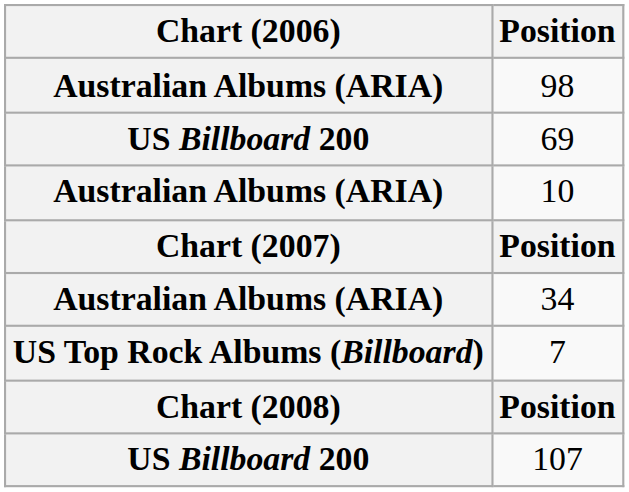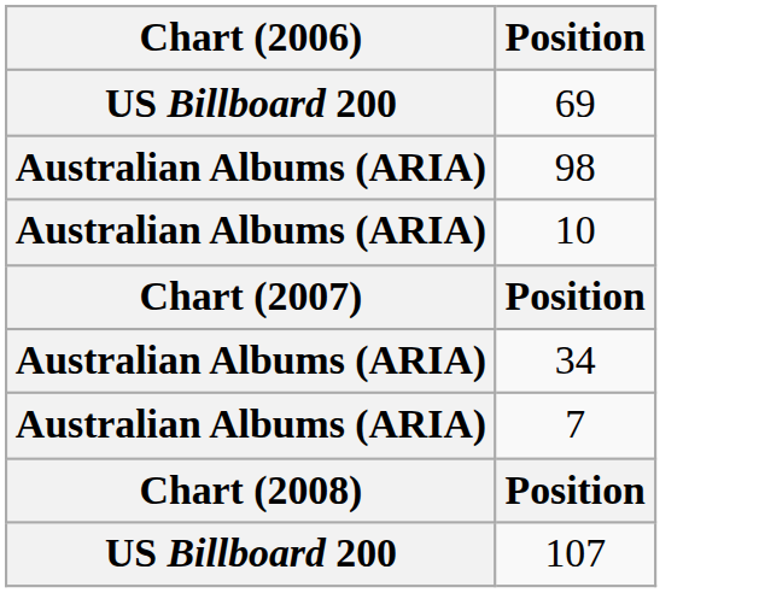 <table class="wikitable plainrowheaders">
 <tr>
 <th>Chart (2006)</th>
 <th>Position</th>
 </tr>
 <tr>
+<th scope="row">US <em>Billboard</em> 200</th>
+<td style="text-align:center;">69</td>
+</tr>
+<tr>
 <th scope="row">Australian Albums (ARIA)</th>
 <td style="text-align:center;">98</td>
-</tr>
-<tr>
-<th scope="row">US <em>Billboard</em> 200</th>
-<td style="text-align:center;">69</td>
 </tr>
 <tr>
 <th scope="row">Australian Albums (ARIA)</th>
 <td style="text-align:center;">10</td>
 </tr>
 <tr>
 <th>Chart (2007)</th>
 <th>Position</th>
 </tr>
 <tr>
 <th scope="row">Australian Albums (ARIA)</th>
 <td style="text-align:center;">34</td>
 </tr>
 <tr>
-<th scope="row">US Top Rock Albums (<em>Billboard</em>)</th>
+<th scope="row">Australian Albums (ARIA)</th>
 <td style="text-align:center;">7</td>
 </tr>
 <tr>
 <th>Chart (2008)</th>
 <th>Position</th>
 </tr>
 <tr>
 <th scope="row">US <em>Billboard</em> 200</th>
 <td style="text-align:center;">107</td>
 </tr>
 </table>
